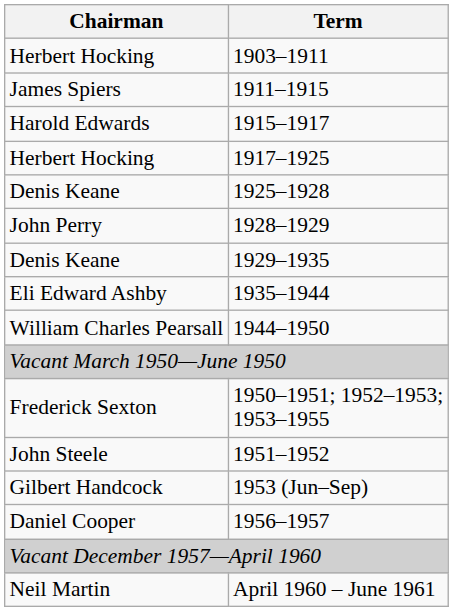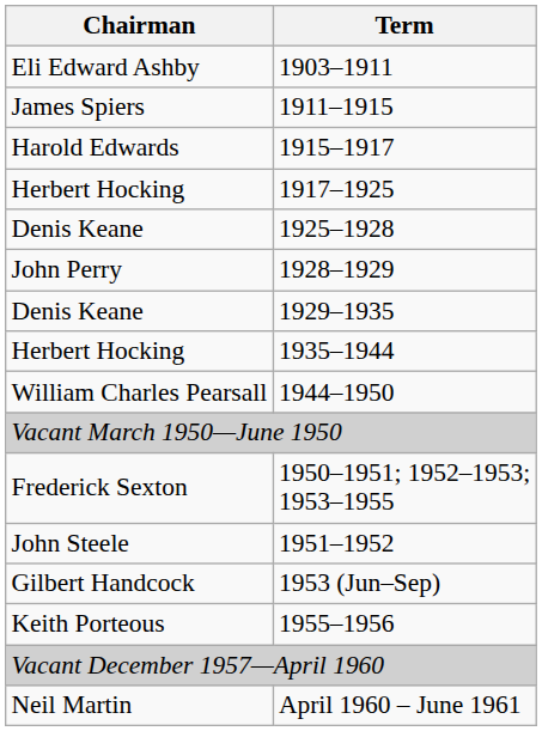 <table class="wikitable">
 <tr>
 <th>Chairman</th>
 <th>Term</th>
 </tr>
 <tr>
-<td>Herbert Hocking</td>
+<td>Eli Edward Ashby</td>
 <td>1903–1911</td>
 </tr>
 <tr>
 <td>James Spiers</td>
 <td>1911–1915</td>
 </tr>
 <tr>
 <td>Harold Edwards</td>
 <td>1915–1917</td>
 </tr>
 <tr>
 <td>Herbert Hocking</td>
 <td>1917–1925</td>
 </tr>
 <tr>
 <td>Denis Keane</td>
 <td>1925–1928</td>
 </tr>
 <tr>
 <td>John Perry</td>
 <td>1928–1929</td>
 </tr>
 <tr>
 <td>Denis Keane</td>
 <td>1929–1935</td>
 </tr>
 <tr>
-<td>Eli Edward Ashby</td>
+<td>Herbert Hocking</td>
 <td>1935–1944</td>
 </tr>
 <tr>
 <td>William Charles Pearsall</td>
 <td>1944–1950</td>
 </tr>
 <tr>
 <td colspan=2 bgcolor=#d0d0d0><em>Vacant March 1950—June 1950</em></td>
 </tr>
 <tr>
 <td>Frederick Sexton</td>
 <td>1950–1951; 1952–1953;<br>1953–1955</td>
 </tr>
 <tr>
 <td>John Steele</td>
 <td>1951–1952</td>
 </tr>
 <tr>
 <td>Gilbert Handcock</td>
 <td>1953 (Jun–Sep)</td>
 </tr>
 <tr>
-<td>Daniel Cooper</td>
-<td>1956–1957</td>
+<td>Keith Porteous</td>
+<td>1955–1956</td>
 </tr>
 <tr>
 <td colspan=2 bgcolor=#d0d0d0><em>Vacant December 1957—April 1960</em></td>
 </tr>
 <tr>
 <td>Neil Martin</td>
 <td>April 1960 – June 1961</td>
 </tr>
 </table>
